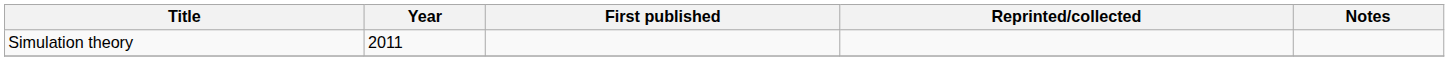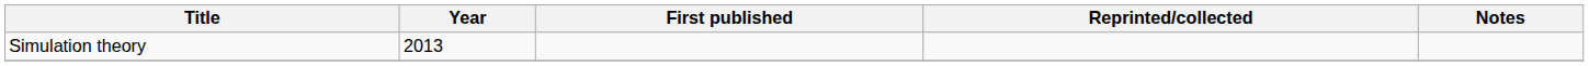 <table class='wikitable sortable' width='90%'>
 <tr>
 <th width=25%>Title</th>
 <th>Year</th>
 <th>First published</th>
 <th>Reprinted/collected</th>
 <th>Notes</th>
 </tr>
 <tr>
 <td>Simulation theory</td>
-<td>2011</td>
+<td>2013</td>
 <td></td>
 <td></td>
 <td></td>
 </tr>
 <tr>
 </tr>
 </table>
